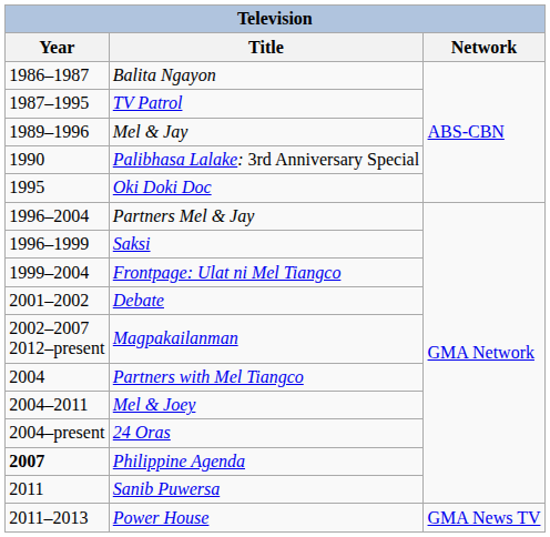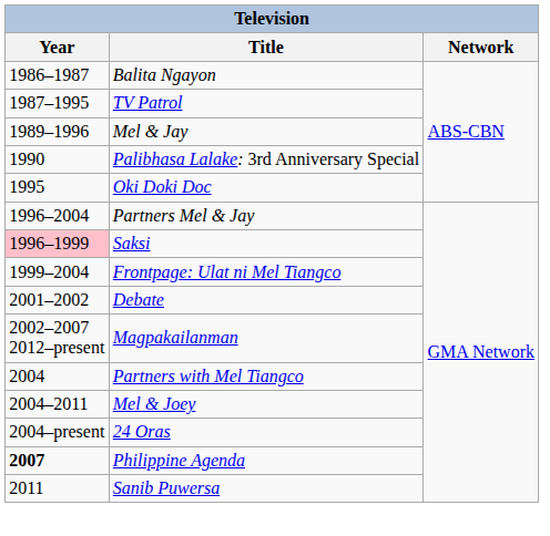 <table class="wikitable">
 <tr>
 <th colspan="3" style="background: LightSteelBlue;">Television</th>
 </tr>
 <tr>
 <th>Year</th>
 <th>Title</th>
 <th>Network</th>
 </tr>
 <tr>
 <td>1986–1987</td>
 <td><em>Balita Ngayon</em></td>
 <td rowspan=5><a href='#'>ABS-CBN</a></td>
 </tr>
 <tr>
 <td>1987–1995</td>
 <td><em><a href='#'>TV Patrol</a></em></td>
 </tr>
 <tr>
 <td>1989–1996</td>
 <td><em>Mel & Jay</em></td>
 </tr>
 <tr>
 <td>1990</td>
 <td><em><a href='#'>Palibhasa Lalake</a>:</em> 3rd Anniversary Special</td>
 </tr>
 <tr>
 <td>1995</td>
 <td><em><a href='#'>Oki Doki Doc</a></em></td>
 </tr>
 <tr>
 <td>1996–2004</td>
 <td><em>Partners Mel & Jay</em></td>
 <td rowspan=10><a href='#'>GMA Network</a></td>
 </tr>
 <tr>
-<td>1996–1999</td>
+<td style="background: pink;">1996–1999</td>
 <td><em><a href='#'>Saksi</a></em></td>
 </tr>
 <tr>
 <td>1999–2004</td>
 <td><em><a href='#'>Frontpage: Ulat ni Mel Tiangco</a></em></td>
 </tr>
 <tr>
 <td>2001–2002</td>
 <td><em><a href='#'>Debate</a></em><br></td>
 </tr>
 <tr>
 <td>2002–2007 <br> 2012–present</td>
 <td><em><a href='#'>Magpakailanman</a></em></td>
 </tr>
 <tr>
 <td>2004</td>
 <td><em><a href='#'>Partners with Mel Tiangco</a></em></td>
 </tr>
 <tr>
 <td>2004–2011</td>
 <td><em><a href='#'>Mel & Joey</a></em></td>
 </tr>
 <tr>
 <td>2004–present</td>
 <td><em><a href='#'>24 Oras</a></em></td>
 </tr>
 <tr>
 <td><strong>2007</strong></td>
 <td><em><a href='#'>Philippine Agenda</a></em></td>
 </tr>
 <tr>
 <td>2011</td>
 <td><em><a href='#'>Sanib Puwersa</a></em></td>
 </tr>
-<tr>
-<td>2011–2013</td>
-<td><em><a href='#'>Power House</a></em></td>
-<td><a href='#'>GMA News TV</a></td>
-</tr>
 </table>
